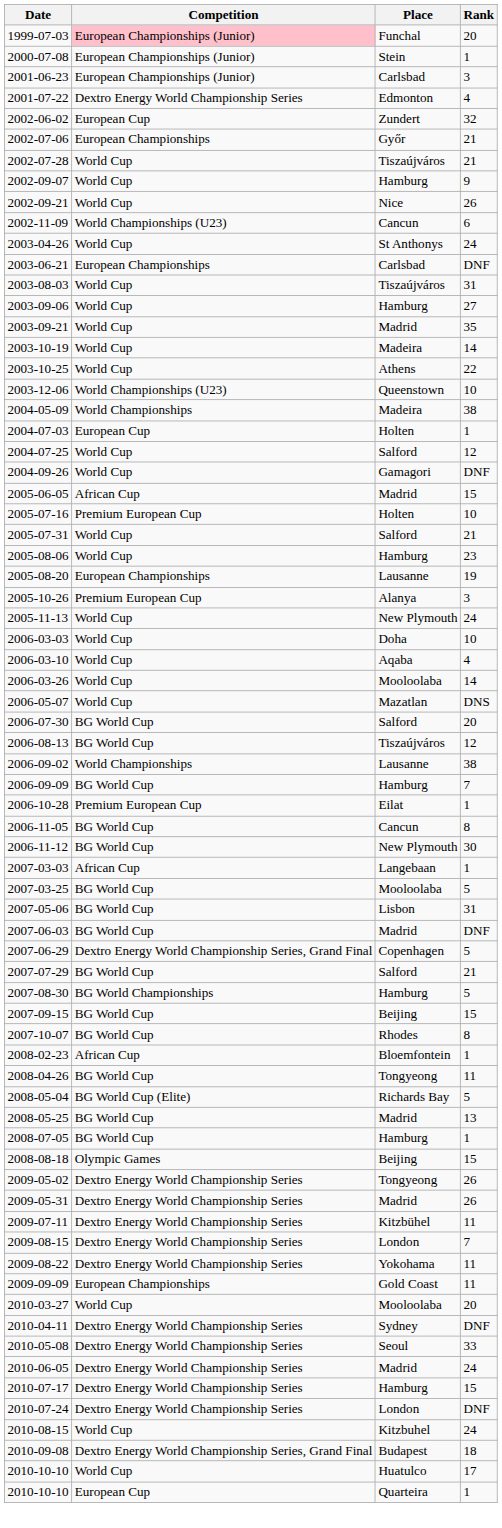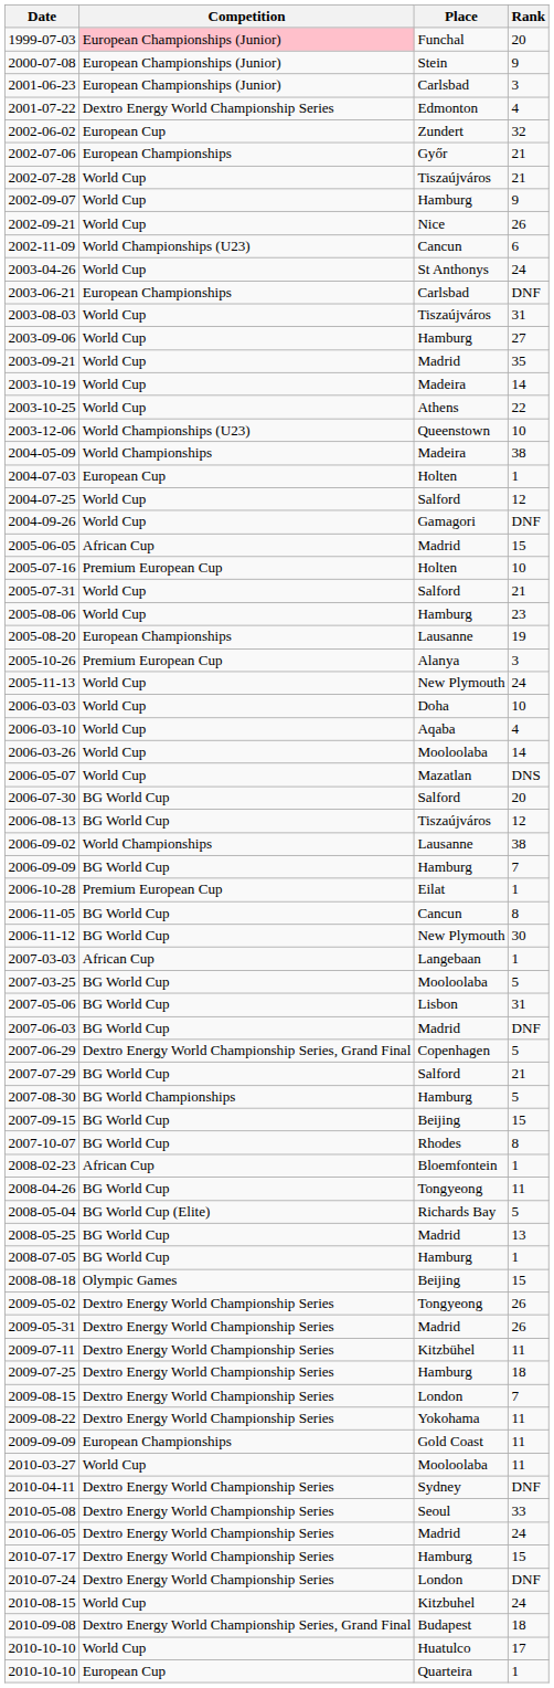 <table class="wikitable sortable">
 <tr>
 <th>Date</th>
 <th>Competition</th>
 <th>Place</th>
 <th>Rank</th>
 </tr>
 <tr>
 <td>1999-07-03</td>
 <td style="background: pink;">European Championships (Junior)</td>
 <td>Funchal</td>
 <td>20</td>
 </tr>
 <tr>
 <td>2000-07-08</td>
 <td>European Championships (Junior)</td>
 <td>Stein</td>
-<td>1</td>
+<td>9</td>
 </tr>
 <tr>
 <td>2001-06-23</td>
 <td>European Championships (Junior)</td>
 <td>Carlsbad</td>
 <td>3</td>
 </tr>
 <tr>
 <td>2001-07-22</td>
 <td>Dextro Energy World Championship Series</td>
 <td>Edmonton</td>
 <td>4</td>
 </tr>
 <tr>
 <td>2002-06-02</td>
 <td>European Cup</td>
 <td>Zundert</td>
 <td>32</td>
 </tr>
 <tr>
 <td>2002-07-06</td>
 <td>European Championships</td>
 <td>Győr</td>
 <td>21</td>
 </tr>
 <tr>
 <td>2002-07-28</td>
 <td>World Cup</td>
 <td>Tiszaújváros</td>
 <td>21</td>
 </tr>
 <tr>
 <td>2002-09-07</td>
 <td>World Cup</td>
 <td>Hamburg</td>
 <td>9</td>
 </tr>
 <tr>
 <td>2002-09-21</td>
 <td>World Cup</td>
 <td>Nice</td>
 <td>26</td>
 </tr>
 <tr>
 <td>2002-11-09</td>
 <td>World Championships (U23)</td>
 <td>Cancun</td>
 <td>6</td>
 </tr>
 <tr>
 <td>2003-04-26</td>
 <td>World Cup</td>
 <td>St Anthonys</td>
 <td>24</td>
 </tr>
 <tr>
 <td>2003-06-21</td>
 <td>European Championships</td>
 <td>Carlsbad</td>
 <td>DNF</td>
 </tr>
 <tr>
 <td>2003-08-03</td>
 <td>World Cup</td>
 <td>Tiszaújváros</td>
 <td>31</td>
 </tr>
 <tr>
 <td>2003-09-06</td>
 <td>World Cup</td>
 <td>Hamburg</td>
 <td>27</td>
 </tr>
 <tr>
 <td>2003-09-21</td>
 <td>World Cup</td>
 <td>Madrid</td>
 <td>35</td>
 </tr>
 <tr>
 <td>2003-10-19</td>
 <td>World Cup</td>
 <td>Madeira</td>
 <td>14</td>
 </tr>
 <tr>
 <td>2003-10-25</td>
 <td>World Cup</td>
 <td>Athens</td>
 <td>22</td>
 </tr>
 <tr>
 <td>2003-12-06</td>
 <td>World Championships (U23)</td>
 <td>Queenstown</td>
 <td>10</td>
 </tr>
 <tr>
 <td>2004-05-09</td>
 <td>World Championships</td>
 <td>Madeira</td>
 <td>38</td>
 </tr>
 <tr>
 <td>2004-07-03</td>
 <td>European Cup</td>
 <td>Holten</td>
 <td>1</td>
 </tr>
 <tr>
 <td>2004-07-25</td>
 <td>World Cup</td>
 <td>Salford</td>
 <td>12</td>
 </tr>
 <tr>
 <td>2004-09-26</td>
 <td>World Cup</td>
 <td>Gamagori</td>
 <td>DNF</td>
 </tr>
 <tr>
 <td>2005-06-05</td>
 <td>African Cup</td>
 <td>Madrid</td>
 <td>15</td>
 </tr>
 <tr>
 <td>2005-07-16</td>
 <td>Premium European Cup</td>
 <td>Holten</td>
 <td>10</td>
 </tr>
 <tr>
 <td>2005-07-31</td>
 <td>World Cup</td>
 <td>Salford</td>
 <td>21</td>
 </tr>
 <tr>
 <td>2005-08-06</td>
 <td>World Cup</td>
 <td>Hamburg</td>
 <td>23</td>
 </tr>
 <tr>
 <td>2005-08-20</td>
 <td>European Championships</td>
 <td>Lausanne</td>
 <td>19</td>
 </tr>
 <tr>
 <td>2005-10-26</td>
 <td>Premium European Cup</td>
 <td>Alanya</td>
 <td>3</td>
 </tr>
 <tr>
 <td>2005-11-13</td>
 <td>World Cup</td>
 <td>New Plymouth</td>
 <td>24</td>
 </tr>
 <tr>
 <td>2006-03-03</td>
 <td>World Cup</td>
 <td>Doha</td>
 <td>10</td>
 </tr>
 <tr>
 <td>2006-03-10</td>
 <td>World Cup</td>
 <td>Aqaba</td>
 <td>4</td>
 </tr>
 <tr>
 <td>2006-03-26</td>
 <td>World Cup</td>
 <td>Mooloolaba</td>
 <td>14</td>
 </tr>
 <tr>
 <td>2006-05-07</td>
 <td>World Cup</td>
 <td>Mazatlan</td>
 <td>DNS</td>
 </tr>
 <tr>
 <td>2006-07-30</td>
 <td>BG World Cup</td>
 <td>Salford</td>
 <td>20</td>
 </tr>
 <tr>
 <td>2006-08-13</td>
 <td>BG World Cup</td>
 <td>Tiszaújváros</td>
 <td>12</td>
 </tr>
 <tr>
 <td>2006-09-02</td>
 <td>World Championships</td>
 <td>Lausanne</td>
 <td>38</td>
 </tr>
 <tr>
 <td>2006-09-09</td>
 <td>BG World Cup</td>
 <td>Hamburg</td>
 <td>7</td>
 </tr>
 <tr>
 <td>2006-10-28</td>
 <td>Premium European Cup</td>
 <td>Eilat</td>
 <td>1</td>
 </tr>
 <tr>
 <td>2006-11-05</td>
 <td>BG World Cup</td>
 <td>Cancun</td>
 <td>8</td>
 </tr>
 <tr>
 <td>2006-11-12</td>
 <td>BG World Cup</td>
 <td>New Plymouth</td>
 <td>30</td>
 </tr>
 <tr>
 <td>2007-03-03</td>
 <td>African Cup</td>
 <td>Langebaan</td>
 <td>1</td>
 </tr>
 <tr>
 <td>2007-03-25</td>
 <td>BG World Cup</td>
 <td>Mooloolaba</td>
 <td>5</td>
 </tr>
 <tr>
 <td>2007-05-06</td>
 <td>BG World Cup</td>
 <td>Lisbon</td>
 <td>31</td>
 </tr>
 <tr>
 <td>2007-06-03</td>
 <td>BG World Cup</td>
 <td>Madrid</td>
 <td>DNF</td>
 </tr>
 <tr>
 <td>2007-06-29</td>
 <td>Dextro Energy World Championship Series, Grand Final</td>
 <td>Copenhagen</td>
 <td>5</td>
 </tr>
 <tr>
 <td>2007-07-29</td>
 <td>BG World Cup</td>
 <td>Salford</td>
 <td>21</td>
 </tr>
 <tr>
 <td>2007-08-30</td>
 <td>BG World Championships</td>
 <td>Hamburg</td>
 <td>5</td>
 </tr>
 <tr>
 <td>2007-09-15</td>
 <td>BG World Cup</td>
 <td>Beijing</td>
 <td>15</td>
 </tr>
 <tr>
 <td>2007-10-07</td>
 <td>BG World Cup</td>
 <td>Rhodes</td>
 <td>8</td>
 </tr>
 <tr>
 <td>2008-02-23</td>
 <td>African Cup</td>
 <td>Bloemfontein</td>
 <td>1</td>
 </tr>
 <tr>
 <td>2008-04-26</td>
 <td>BG World Cup</td>
 <td>Tongyeong</td>
 <td>11</td>
 </tr>
 <tr>
 <td>2008-05-04</td>
 <td>BG World Cup (Elite)</td>
 <td>Richards Bay</td>
 <td>5</td>
 </tr>
 <tr>
 <td>2008-05-25</td>
 <td>BG World Cup</td>
 <td>Madrid</td>
 <td>13</td>
 </tr>
 <tr>
 <td>2008-07-05</td>
 <td>BG World Cup</td>
 <td>Hamburg</td>
 <td>1</td>
 </tr>
 <tr>
 <td>2008-08-18</td>
 <td>Olympic Games</td>
 <td>Beijing</td>
 <td>15</td>
 </tr>
 <tr>
 <td>2009-05-02</td>
 <td>Dextro Energy World Championship Series</td>
 <td>Tongyeong</td>
 <td>26</td>
 </tr>
 <tr>
 <td>2009-05-31</td>
 <td>Dextro Energy World Championship Series</td>
 <td>Madrid</td>
 <td>26</td>
 </tr>
 <tr>
 <td>2009-07-11</td>
 <td>Dextro Energy World Championship Series</td>
 <td>Kitzbühel</td>
 <td>11</td>
 </tr>
 <tr>
+<td>2009-07-25</td>
+<td>Dextro Energy World Championship Series</td>
+<td>Hamburg</td>
+<td>18</td>
+</tr>
+<tr>
 <td>2009-08-15</td>
 <td>Dextro Energy World Championship Series</td>
 <td>London</td>
 <td>7</td>
 </tr>
 <tr>
 <td>2009-08-22</td>
 <td>Dextro Energy World Championship Series</td>
 <td>Yokohama</td>
 <td>11</td>
 </tr>
 <tr>
 <td>2009-09-09</td>
 <td>European Championships</td>
 <td>Gold Coast</td>
 <td>11</td>
 </tr>
 <tr>
 <td>2010-03-27</td>
 <td>World Cup</td>
 <td>Mooloolaba</td>
-<td>20</td>
+<td>11</td>
 </tr>
 <tr>
 <td>2010-04-11</td>
 <td>Dextro Energy World Championship Series</td>
 <td>Sydney</td>
 <td>DNF</td>
 </tr>
 <tr>
 <td>2010-05-08</td>
 <td>Dextro Energy World Championship Series</td>
 <td>Seoul</td>
 <td>33</td>
 </tr>
 <tr>
 <td>2010-06-05</td>
 <td>Dextro Energy World Championship Series</td>
 <td>Madrid</td>
 <td>24</td>
 </tr>
 <tr>
 <td>2010-07-17</td>
 <td>Dextro Energy World Championship Series</td>
 <td>Hamburg</td>
 <td>15</td>
 </tr>
 <tr>
 <td>2010-07-24</td>
 <td>Dextro Energy World Championship Series</td>
 <td>London</td>
 <td>DNF</td>
 </tr>
 <tr>
 <td>2010-08-15</td>
 <td>World Cup</td>
 <td>Kitzbuhel</td>
 <td>24</td>
 </tr>
 <tr>
 <td>2010-09-08</td>
 <td>Dextro Energy World Championship Series, Grand Final</td>
 <td>Budapest</td>
 <td>18</td>
 </tr>
 <tr>
 <td>2010-10-10</td>
 <td>World Cup</td>
 <td>Huatulco</td>
 <td>17</td>
 </tr>
 <tr>
 <td>2010-10-10</td>
 <td>European Cup</td>
 <td>Quarteira</td>
 <td>1</td>
 </tr>
 </table>
